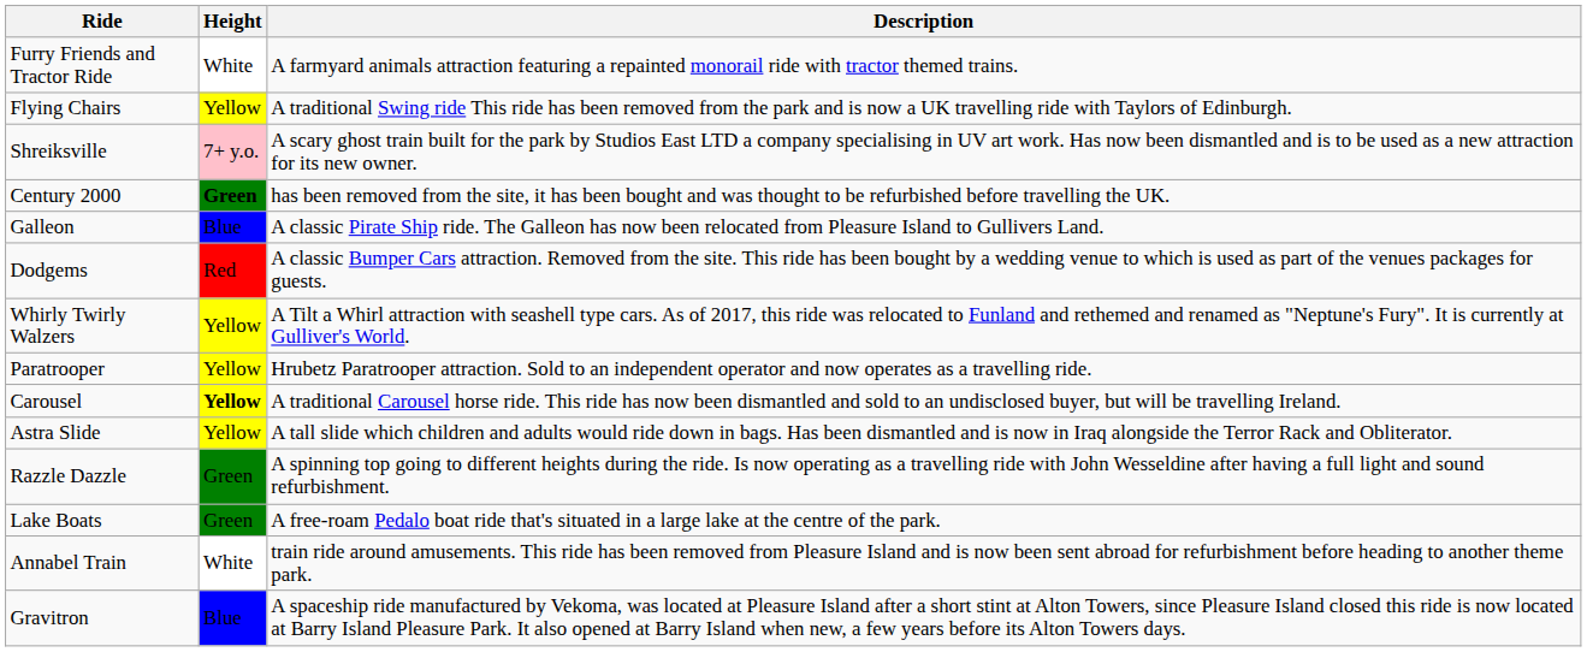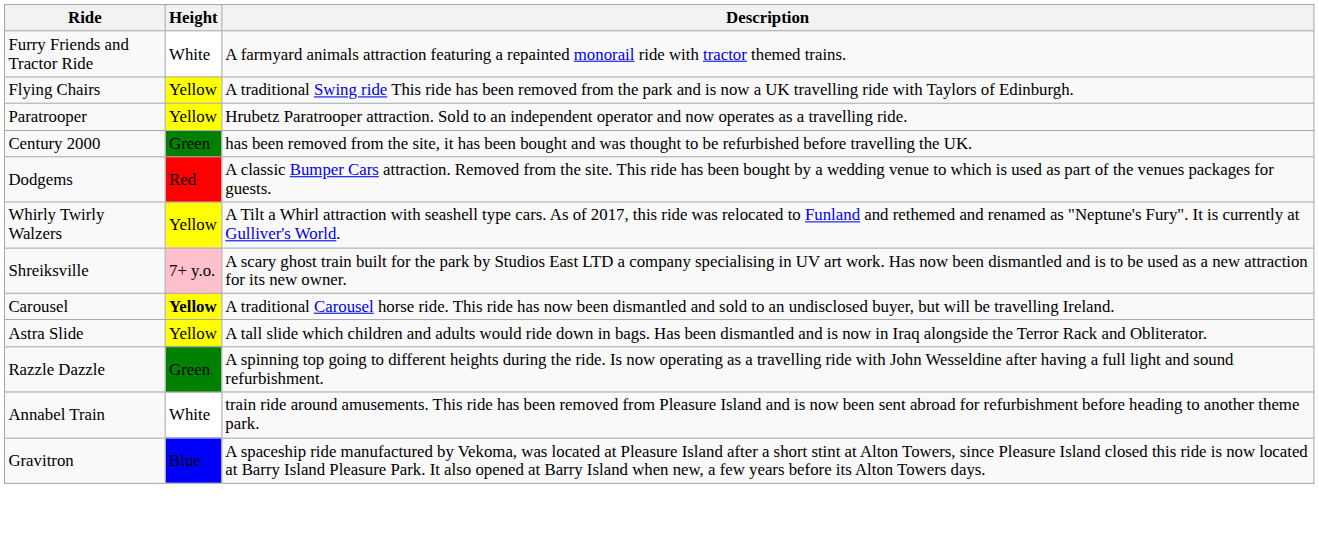 <table class="wikitable">
 <tr>
 <th>Ride</th>
 <th>Height</th>
 <th>Description</th>
 </tr>
 <tr>
 <td>Furry Friends and Tractor Ride</td>
 <td bgcolor=#FFFFFF>White</td>
 <td>A farmyard animals attraction featuring a repainted <a href='#'>monorail</a> ride with <a href='#'>tractor</a> themed trains.</td>
 </tr>
 <tr>
 <td>Flying Chairs</td>
 <td bgcolor=#FFFF00>Yellow</td>
 <td>A traditional <a href='#'>Swing ride</a> This ride has been removed from the park and is now a UK travelling ride with Taylors of Edinburgh.</td>
 </tr>
 <tr>
-<td>Shreiksville</td>
-<td bgcolor=#FFC0CB>7+ y.o.</td>
-<td>A scary ghost train built for the park by Studios East LTD a company specialising in UV art work. Has now been dismantled and is to be used as a new attraction for its new owner.</td>
+<td>Paratrooper</td>
+<td bgcolor=#FFFF00>Yellow</td>
+<td>Hrubetz Paratrooper attraction. Sold to an independent operator and now operates as a travelling ride.</td>
 </tr>
 <tr>
 <td>Century 2000</td>
-<td bgcolor=#008000><strong>Green</strong></td>
+<td bgcolor=#008000>Green</td>
 <td>has been removed from the site, it has been bought and was thought to be refurbished before travelling the UK.</td>
-</tr>
-<tr>
-<td>Galleon</td>
-<td bgcolor=#0000FF>Blue</td>
-<td>A classic <a href='#'>Pirate Ship</a> ride. The Galleon has now been relocated from Pleasure Island to Gullivers Land.</td>
 </tr>
 <tr>
 <td>Dodgems</td>
 <td bgcolor=#FF0000>Red</td>
 <td>A classic <a href='#'>Bumper Cars</a> attraction. Removed from the site. This ride has been bought by a wedding venue to which is used as part of the venues packages for guests.</td>
 </tr>
 <tr>
 <td>Whirly Twirly Walzers</td>
 <td bgcolor=#FFFF00>Yellow</td>
 <td>A Tilt a Whirl attraction with seashell type cars. As of 2017, this ride was relocated to <a href='#'>Funland</a> and rethemed and renamed as "Neptune's Fury". It is currently at <a href='#'>Gulliver's World</a>.</td>
 </tr>
 <tr>
-<td>Paratrooper</td>
-<td bgcolor=#FFFF00>Yellow</td>
-<td>Hrubetz Paratrooper attraction. Sold to an independent operator and now operates as a travelling ride.</td>
+<td>Shreiksville</td>
+<td bgcolor=#FFC0CB>7+ y.o.</td>
+<td>A scary ghost train built for the park by Studios East LTD a company specialising in UV art work. Has now been dismantled and is to be used as a new attraction for its new owner.</td>
 </tr>
 <tr>
 <td>Carousel</td>
 <td bgcolor=#FFFF00><strong>Yellow</strong></td>
 <td>A traditional <a href='#'>Carousel</a> horse ride. This ride has now been dismantled and sold to an undisclosed buyer, but will be travelling Ireland.</td>
 </tr>
 <tr>
 <td>Astra Slide</td>
 <td bgcolor=#FFFF00>Yellow</td>
 <td>A tall slide which children and adults would ride down in bags. Has been dismantled and is now in Iraq alongside the Terror Rack and Obliterator.</td>
 </tr>
 <tr>
 <td>Razzle Dazzle</td>
 <td bgcolor=#008000>Green</td>
 <td>A spinning top going to different heights during the ride. Is now operating as a travelling ride with John Wesseldine after having a full light and sound refurbishment.</td>
 </tr>
 <tr>
-<td>Lake Boats</td>
-<td bgcolor=#008000>Green</td>
-<td>A free-roam <a href='#'>Pedalo</a> boat ride that's situated in a large lake at the centre of the park.</td>
-</tr>
-<tr>
 <td>Annabel Train</td>
 <td bgcolor=#FFFFFF>White</td>
 <td> train ride around amusements. This ride has been removed from Pleasure Island and is now been sent abroad for refurbishment before heading to another theme park.</td>
 </tr>
 <tr>
 <td>Gravitron</td>
 <td bgcolor=#0000FF>Blue</td>
 <td>A spaceship ride manufactured by Vekoma, was located at Pleasure Island after a short stint at Alton Towers, since Pleasure Island closed this ride is now located at Barry Island Pleasure Park. It also opened at Barry Island when new, a few years before its Alton Towers days.</td>
 </tr>
 </table>
